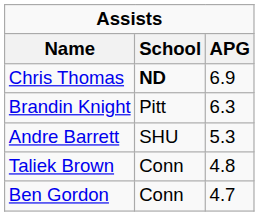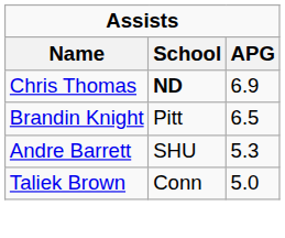 <table class="wikitable">
 <tr>
 <td colspan=3 style="text-align:center;"><strong>Assists</strong></td>
 </tr>
 <tr>
 <th>Name</th>
 <th>School</th>
 <th>APG</th>
 </tr>
 <tr>
 <td><a href='#'>Chris Thomas</a></td>
 <td><strong>ND</strong></td>
 <td>6.9</td>
 </tr>
 <tr>
 <td><a href='#'>Brandin Knight</a></td>
 <td>Pitt</td>
-<td>6.3</td>
+<td>6.5</td>
 </tr>
 <tr>
 <td><a href='#'>Andre Barrett</a></td>
 <td>SHU</td>
 <td>5.3</td>
 </tr>
 <tr>
 <td><a href='#'>Taliek Brown</a></td>
 <td>Conn</td>
-<td>4.8</td>
-</tr>
-<tr>
-<td><a href='#'>Ben Gordon</a></td>
-<td>Conn</td>
-<td>4.7</td>
+<td>5.0</td>
 </tr>
 </table>
